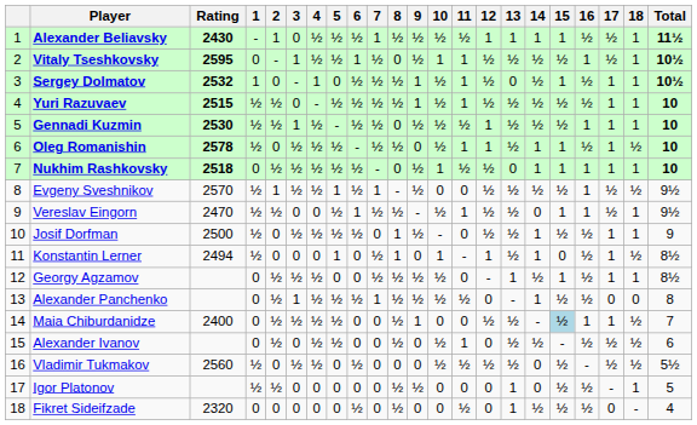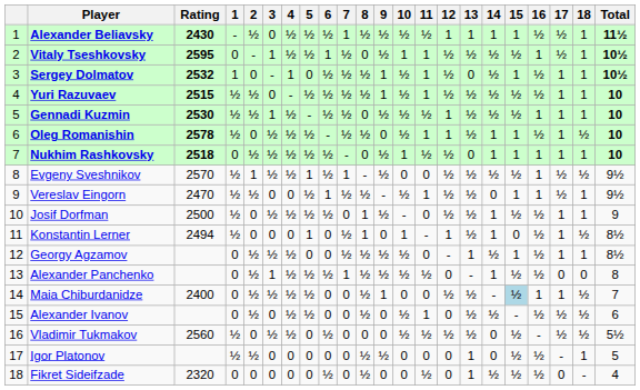 <table class="wikitable" border="1" width="800px">
 <tr>
 <th></th>
 <th>Player</th>
 <th>Rating</th>
 <th>1</th>
 <th>2</th>
 <th>3</th>
 <th>4</th>
 <th>5</th>
 <th>6</th>
 <th>7</th>
 <th>8</th>
 <th>9</th>
 <th>10</th>
 <th>11</th>
 <th>12</th>
 <th>13</th>
 <th>14</th>
 <th>15</th>
 <th>16</th>
 <th>17</th>
 <th>18</th>
 <th>Total</th>
 </tr>
 <tr align=center style="background:#ccffcc;">
 <td>1</td>
 <td align=left> <strong><a href='#'>Alexander Beliavsky</a></strong></td>
 <td><strong>2430</strong></td>
 <td>-</td>
-<td>1</td>
+<td>½</td>
 <td>0</td>
 <td>½</td>
 <td>½</td>
 <td>½</td>
 <td>1</td>
 <td>½</td>
 <td>½</td>
 <td>½</td>
 <td>½</td>
 <td>1</td>
 <td>1</td>
 <td>1</td>
 <td>1</td>
 <td>½</td>
 <td>½</td>
 <td>1</td>
 <td align=center><strong>11½</strong></td>
 </tr>
 <tr align=center style="background:#ccffcc;">
 <td>2</td>
 <td align=left> <strong><a href='#'>Vitaly Tseshkovsky</a></strong></td>
 <td><strong>2595</strong></td>
 <td>0</td>
 <td>-</td>
 <td>1</td>
 <td>½</td>
 <td>½</td>
 <td>1</td>
 <td>½</td>
 <td>0</td>
 <td>½</td>
 <td>1</td>
 <td>1</td>
 <td>½</td>
 <td>½</td>
 <td>½</td>
 <td>½</td>
 <td>1</td>
 <td>½</td>
 <td>1</td>
 <td align=center><strong>10½</strong></td>
 </tr>
 <tr align=center style="background:#ccffcc;">
 <td>3</td>
 <td align=left> <strong><a href='#'>Sergey Dolmatov</a></strong></td>
 <td><strong>2532</strong></td>
 <td>1</td>
 <td>0</td>
 <td>-</td>
 <td>1</td>
 <td>0</td>
 <td>½</td>
 <td>½</td>
 <td>½</td>
 <td>1</td>
 <td>½</td>
 <td>1</td>
 <td>½</td>
 <td>0</td>
 <td>½</td>
 <td>1</td>
 <td>½</td>
 <td>1</td>
 <td>1</td>
 <td align=center><strong>10½</strong></td>
 </tr>
 <tr align=center style="background:#ccffcc;">
 <td>4</td>
 <td align=left> <strong><a href='#'>Yuri Razuvaev</a></strong></td>
 <td><strong>2515</strong></td>
 <td>½</td>
 <td>½</td>
 <td>0</td>
 <td>-</td>
 <td>½</td>
 <td>½</td>
 <td>½</td>
 <td>½</td>
 <td>1</td>
 <td>½</td>
 <td>1</td>
 <td>½</td>
 <td>½</td>
 <td>½</td>
 <td>½</td>
 <td>½</td>
 <td>1</td>
 <td>1</td>
 <td align=center><strong>10</strong></td>
 </tr>
 <tr align=center style="background:#ccffcc;">
 <td>5</td>
 <td align=left> <strong><a href='#'>Gennadi Kuzmin</a></strong></td>
 <td><strong>2530</strong></td>
 <td>½</td>
 <td>½</td>
 <td>1</td>
 <td>½</td>
 <td>-</td>
 <td>½</td>
 <td>½</td>
 <td>0</td>
 <td>½</td>
 <td>½</td>
 <td>½</td>
 <td>1</td>
 <td>½</td>
 <td>½</td>
 <td>½</td>
 <td>1</td>
 <td>1</td>
 <td>1</td>
 <td align=center><strong>10</strong></td>
 </tr>
 <tr align=center style="background:#ccffcc;">
 <td>6</td>
 <td align=left> <strong><a href='#'>Oleg Romanishin</a></strong></td>
 <td><strong>2578</strong></td>
 <td>½</td>
 <td>0</td>
 <td>½</td>
 <td>½</td>
 <td>½</td>
 <td>-</td>
 <td>½</td>
 <td>½</td>
 <td>0</td>
 <td>½</td>
 <td>1</td>
 <td>1</td>
 <td>½</td>
 <td>1</td>
 <td>1</td>
 <td>½</td>
 <td>1</td>
 <td>½</td>
 <td align=center><strong>10</strong></td>
 </tr>
 <tr align=center style="background:#ccffcc;">
 <td>7</td>
 <td align=left> <strong><a href='#'>Nukhim Rashkovsky</a></strong></td>
 <td><strong>2518</strong></td>
 <td>0</td>
 <td>½</td>
 <td>½</td>
 <td>½</td>
 <td>½</td>
 <td>½</td>
 <td>-</td>
 <td>0</td>
 <td>½</td>
 <td>1</td>
 <td>½</td>
 <td>½</td>
 <td>0</td>
 <td>1</td>
 <td>1</td>
 <td>1</td>
 <td>1</td>
 <td>1</td>
 <td align=center><strong>10</strong></td>
 </tr>
 <tr align=center>
 <td>8</td>
 <td align=left> <a href='#'>Evgeny Sveshnikov</a></td>
 <td>2570</td>
 <td>½</td>
 <td>1</td>
 <td>½</td>
 <td>½</td>
 <td>1</td>
 <td>½</td>
 <td>1</td>
 <td>-</td>
 <td>½</td>
 <td>0</td>
 <td>0</td>
 <td>½</td>
 <td>½</td>
 <td>½</td>
 <td>½</td>
 <td>1</td>
 <td>½</td>
 <td>½</td>
 <td align=center>9½</td>
 </tr>
 <tr align=center>
 <td>9</td>
 <td align=left> <a href='#'>Vereslav Eingorn</a></td>
 <td>2470</td>
 <td>½</td>
 <td>½</td>
 <td>0</td>
 <td>0</td>
 <td>½</td>
 <td>1</td>
 <td>½</td>
 <td>½</td>
 <td>-</td>
 <td>½</td>
 <td>1</td>
 <td>½</td>
 <td>½</td>
 <td>0</td>
 <td>1</td>
 <td>1</td>
 <td>½</td>
 <td>1</td>
 <td align=center>9½</td>
 </tr>
 <tr align=center>
 <td>10</td>
 <td align=left> <a href='#'>Josif Dorfman</a></td>
 <td>2500</td>
 <td>½</td>
 <td>0</td>
 <td>½</td>
 <td>½</td>
 <td>½</td>
 <td>½</td>
 <td>0</td>
 <td>1</td>
 <td>½</td>
 <td>-</td>
 <td>0</td>
 <td>½</td>
 <td>½</td>
 <td>1</td>
 <td>½</td>
 <td>½</td>
 <td>1</td>
 <td>1</td>
 <td align=center>9</td>
 </tr>
 <tr align=center>
 <td>11</td>
 <td align=left> <a href='#'>Konstantin Lerner</a></td>
 <td>2494</td>
 <td>½</td>
 <td>0</td>
 <td>0</td>
 <td>0</td>
 <td>1</td>
 <td>0</td>
 <td>½</td>
 <td>1</td>
 <td>0</td>
 <td>1</td>
 <td>-</td>
 <td>1</td>
 <td>½</td>
 <td>1</td>
 <td>0</td>
 <td>½</td>
 <td>1</td>
 <td>½</td>
 <td align=center>8½</td>
 </tr>
 <tr align=center>
 <td>12</td>
 <td align=left> <a href='#'>Georgy Agzamov</a></td>
 <td></td>
 <td>0</td>
 <td>½</td>
 <td>½</td>
 <td>½</td>
 <td>0</td>
 <td>0</td>
 <td>½</td>
 <td>½</td>
 <td>½</td>
 <td>½</td>
 <td>0</td>
 <td>-</td>
 <td>1</td>
 <td>½</td>
 <td>1</td>
 <td>½</td>
 <td>1</td>
 <td>1</td>
 <td align=center>8½</td>
 </tr>
 <tr align=center>
 <td>13</td>
 <td align=left> <a href='#'>Alexander Panchenko</a></td>
 <td></td>
 <td>0</td>
 <td>½</td>
 <td>1</td>
 <td>½</td>
 <td>½</td>
 <td>½</td>
 <td>1</td>
 <td>½</td>
 <td>½</td>
 <td>½</td>
 <td>½</td>
 <td>0</td>
 <td>-</td>
 <td>1</td>
 <td>½</td>
 <td>½</td>
 <td>0</td>
 <td>0</td>
 <td align=center>8</td>
 </tr>
 <tr align=center>
 <td>14</td>
 <td align=left> <a href='#'>Maia Chiburdanidze</a></td>
 <td>2400</td>
 <td>0</td>
 <td>½</td>
 <td>½</td>
 <td>½</td>
 <td>½</td>
 <td>0</td>
 <td>0</td>
 <td>½</td>
 <td>1</td>
 <td>0</td>
 <td>0</td>
 <td>½</td>
 <td>½</td>
 <td>-</td>
 <td style="background: lightblue;">½</td>
 <td>1</td>
 <td>1</td>
 <td>½</td>
 <td align=center>7</td>
 </tr>
 <tr align=center>
 <td>15</td>
 <td align=left> <a href='#'>Alexander Ivanov</a></td>
 <td></td>
 <td>0</td>
 <td>½</td>
 <td>0</td>
 <td>½</td>
 <td>½</td>
 <td>0</td>
 <td>0</td>
 <td>½</td>
 <td>0</td>
 <td>½</td>
 <td>1</td>
 <td>0</td>
 <td>½</td>
 <td>½</td>
 <td>-</td>
 <td>½</td>
 <td>½</td>
 <td>½</td>
 <td align=center>6</td>
 </tr>
 <tr align=center>
 <td>16</td>
 <td align=left> <a href='#'>Vladimir Tukmakov</a></td>
 <td>2560</td>
 <td>½</td>
 <td>0</td>
 <td>½</td>
 <td>½</td>
 <td>0</td>
 <td>½</td>
 <td>0</td>
 <td>0</td>
 <td>0</td>
 <td>½</td>
 <td>½</td>
 <td>½</td>
 <td>½</td>
 <td>0</td>
 <td>½</td>
 <td>-</td>
 <td>½</td>
 <td>½</td>
 <td align=center>5½</td>
 </tr>
 <tr align=center>
 <td>17</td>
 <td align=left> <a href='#'>Igor Platonov</a></td>
 <td></td>
 <td>½</td>
 <td>½</td>
 <td>0</td>
 <td>0</td>
 <td>0</td>
 <td>0</td>
 <td>0</td>
 <td>½</td>
 <td>½</td>
 <td>0</td>
 <td>0</td>
 <td>0</td>
 <td>1</td>
 <td>0</td>
 <td>½</td>
 <td>½</td>
 <td>-</td>
 <td>1</td>
 <td align=center>5</td>
 </tr>
 <tr align=center>
 <td>18</td>
 <td align=left> <a href='#'>Fikret Sideifzade</a></td>
 <td>2320</td>
 <td>0</td>
 <td>0</td>
 <td>0</td>
 <td>0</td>
 <td>0</td>
 <td>½</td>
 <td>0</td>
 <td>½</td>
 <td>0</td>
 <td>0</td>
 <td>½</td>
 <td>0</td>
 <td>1</td>
 <td>½</td>
 <td>½</td>
 <td>½</td>
 <td>0</td>
 <td>-</td>
 <td align=center>4</td>
 </tr>
 </table>
